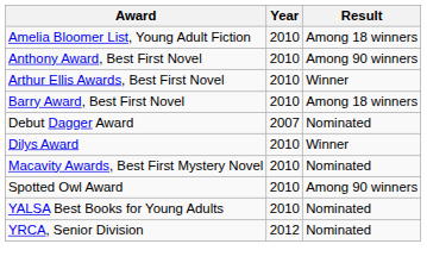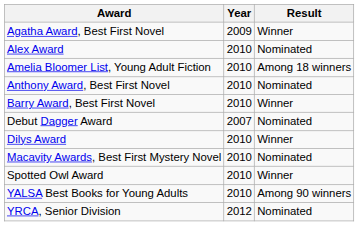 <table class="wikitable sortable">
 <tr>
 <th>Award</th>
 <th>Year</th>
 <th>Result</th>
+</tr>
+<tr>
+<td><a href='#'>Agatha Award</a>, Best First Novel</td>
+<td>2009</td>
+<td>Winner</td>
+</tr>
+<tr>
+<td><a href='#'>Alex Award</a></td>
+<td>2010</td>
+<td>Nominated</td>
 </tr>
 <tr>
 <td><a href='#'>Amelia Bloomer List</a>, Young Adult Fiction</td>
 <td>2010</td>
 <td>Among 18 winners</td>
 </tr>
 <tr>
 <td><a href='#'>Anthony Award</a>, Best First Novel</td>
 <td>2010</td>
-<td>Among 90 winners</td>
-</tr>
-<tr>
-<td><a href='#'>Arthur Ellis Awards</a>, Best First Novel</td>
-<td>2010</td>
-<td>Winner</td>
+<td>Nominated</td>
 </tr>
 <tr>
 <td><a href='#'>Barry Award</a>, Best First Novel</td>
 <td>2010</td>
-<td>Among 18 winners</td>
+<td>Winner</td>
 </tr>
 <tr>
 <td>Debut <a href='#'>Dagger</a> Award</td>
 <td>2007</td>
 <td>Nominated</td>
 </tr>
 <tr>
 <td><a href='#'>Dilys Award</a></td>
 <td>2010</td>
 <td>Winner</td>
 </tr>
 <tr>
 <td><a href='#'>Macavity Awards</a>, Best First Mystery Novel</td>
 <td>2010</td>
 <td>Nominated</td>
 </tr>
 <tr>
 <td>Spotted Owl Award</td>
 <td>2010</td>
-<td>Among 90 winners</td>
+<td>Winner</td>
 </tr>
 <tr>
 <td><a href='#'>YALSA</a> Best Books for Young Adults</td>
 <td>2010</td>
-<td>Nominated</td>
+<td>Among 90 winners</td>
 </tr>
 <tr>
 <td><a href='#'>YRCA</a>, Senior Division</td>
 <td>2012</td>
 <td>Nominated</td>
 </tr>
 </table>
